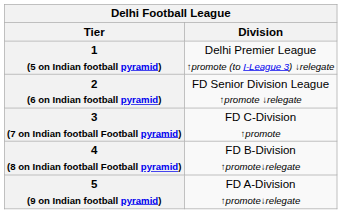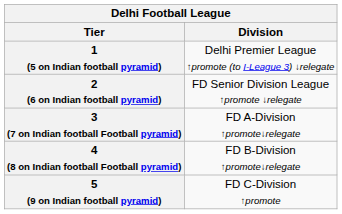 <table class="wikitable" style="text-align:center;">
 <tr>
 <th colspan="2">Delhi Football League</th>
 </tr>
 <tr>
 <th>Tier</th>
 <th>Division</th>
 </tr>
 <tr>
 <th>1<br><sub>(5 on Indian football <a href='#'>pyramid</a>)</sub></th>
 <td>Delhi Premier League<br><em><sub>↑promote (to <a href='#'>I-League 3</a>) ↓relegate</sub></em></td>
 </tr>
 <tr>
 <th>2<br><sub>(6 on Indian football <a href='#'>pyramid</a>)</sub></th>
 <td>FD Senior Division League<br><em><sub>↑promote ↓relegate</sub></em></td>
 </tr>
 <tr>
 <th>3<br><sub>(7 on Indian football Football <a href='#'>pyramid</a>)</sub></th>
-<td>FD C-Division<br><em><sub>↑promote</sub></em></td>
+<td>FD A-Division<br><em><sub>↑promote↓relegate</sub></em></td>
 </tr>
 <tr>
 <th>4<br><sub>(8 on Indian football Football <a href='#'>pyramid</a>)</sub></th>
 <td>FD B-Division<br><em><sub>↑promote↓relegate</sub></em></td>
 </tr>
 <tr>
 <th>5<br><sub>(9 on Indian football <a href='#'>pyramid</a>)</sub></th>
-<td>FD A-Division<br><em><sub>↑promote↓relegate</sub></em></td>
+<td>FD C-Division<br><em><sub>↑promote</sub></em></td>
 </tr>
 </table>
